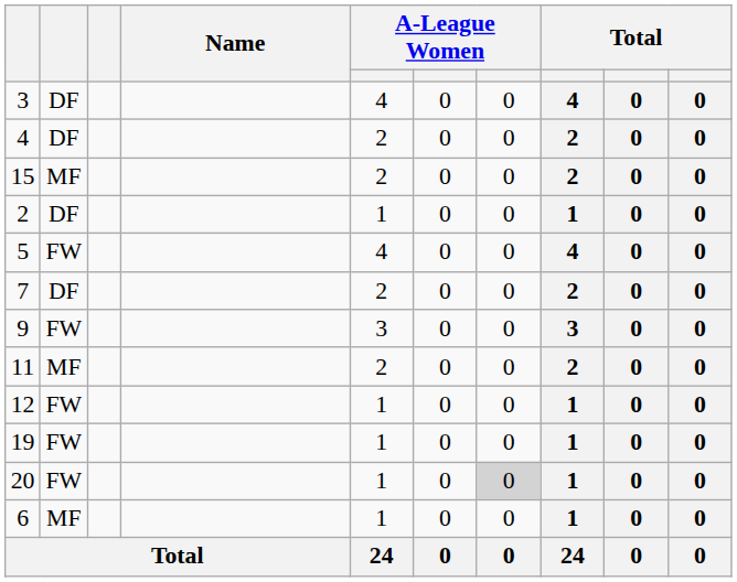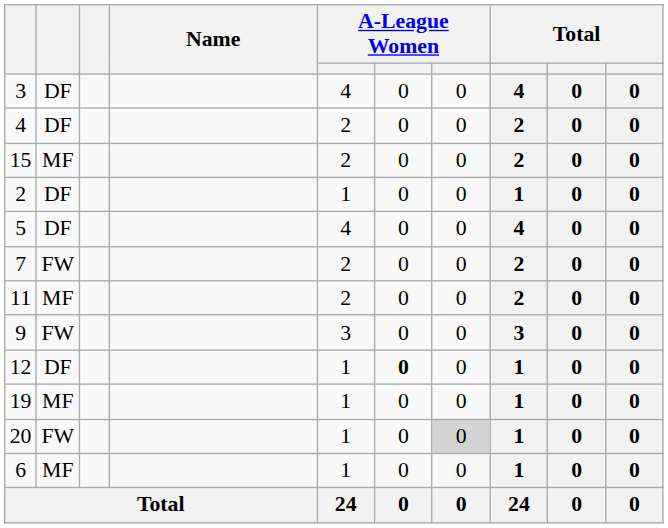 <table class="wikitable sortable" style="text-align:center;">
 <tr>
 <th rowspan="2" width="15"></th>
 <th rowspan="2" width="15"></th>
 <th rowspan="2" width="15"></th>
 <th rowspan="2" width="145">Name</th>
 <th colspan="3" width="120"><a href='#'>A-League Women</a></th>
 <th colspan="3" width="120">Total</th>
 </tr>
 <tr>
 <th style="width:30px"></th>
 <th style="width:30px"></th>
 <th style="width:30px"></th>
 <th style="width:30px"></th>
 <th style="width:30px"></th>
 <th style="width:30px"></th>
 </tr>
 <tr>
 <td>3</td>
 <td>DF</td>
 <td></td>
 <td align="left"><br></td>
 <td>4</td>
 <td>0</td>
 <td>0<br></td>
 <th>4</th>
 <th>0</th>
 <th>0</th>
 </tr>
 <tr>
 <td>4</td>
 <td>DF</td>
 <td></td>
 <td align="left"><br></td>
 <td>2</td>
 <td>0</td>
 <td>0<br></td>
 <th>2</th>
 <th>0</th>
 <th>0</th>
 </tr>
 <tr>
 <td>15</td>
 <td>MF</td>
 <td></td>
 <td align="left"><br></td>
 <td>2</td>
 <td>0</td>
 <td>0<br></td>
 <th>2</th>
 <th>0</th>
 <th>0</th>
 </tr>
 <tr>
 <td>2</td>
 <td>DF</td>
 <td></td>
 <td align="left"><br></td>
 <td>1</td>
 <td>0</td>
 <td>0<br></td>
 <th>1</th>
 <th>0</th>
 <th>0</th>
 </tr>
 <tr>
 <td>5</td>
-<td>FW</td>
+<td>DF</td>
 <td></td>
 <td align="left"><br></td>
 <td>4</td>
 <td>0</td>
 <td>0<br></td>
 <th>4</th>
 <th>0</th>
 <th>0</th>
 </tr>
 <tr>
 <td>7</td>
-<td>DF</td>
+<td>FW</td>
+<td></td>
+<td align="left"><br></td>
+<td>2</td>
+<td>0</td>
+<td>0<br></td>
+<th>2</th>
+<th>0</th>
+<th>0</th>
+</tr>
+<tr>
+<td>11</td>
+<td>MF</td>
 <td></td>
 <td align="left"><br></td>
 <td>2</td>
 <td>0</td>
 <td>0<br></td>
 <th>2</th>
 <th>0</th>
 <th>0</th>
 </tr>
 <tr>
 <td>9</td>
 <td>FW</td>
 <td></td>
 <td align="left"><br></td>
 <td>3</td>
 <td>0</td>
 <td>0<br></td>
 <th>3</th>
 <th>0</th>
 <th>0</th>
 </tr>
 <tr>
-<td>11</td>
-<td>MF</td>
-<td></td>
-<td align="left"><br></td>
-<td>2</td>
-<td>0</td>
-<td>0<br></td>
-<th>2</th>
-<th>0</th>
-<th>0</th>
-</tr>
-<tr>
 <td>12</td>
-<td>FW</td>
+<td>DF</td>
 <td></td>
 <td align="left"><br></td>
 <td>1</td>
-<td>0</td>
+<td><strong>0</strong></td>
 <td>0<br></td>
 <th>1</th>
 <th>0</th>
 <th>0</th>
 </tr>
 <tr>
 <td>19</td>
-<td>FW</td>
+<td>MF</td>
 <td></td>
 <td align="left"><br></td>
 <td>1</td>
 <td>0</td>
 <td>0<br></td>
 <th>1</th>
 <th>0</th>
 <th>0</th>
 </tr>
 <tr>
 <td>20</td>
 <td>FW</td>
 <td></td>
 <td align="left"><br></td>
 <td>1</td>
 <td>0</td>
 <td style="background: lightgrey;">0<br></td>
 <th>1</th>
 <th>0</th>
 <th>0</th>
 </tr>
 <tr>
 <td>6</td>
 <td>MF</td>
 <td></td>
 <td align="left"><br></td>
 <td>1</td>
 <td>0</td>
 <td>0<br></td>
 <th>1</th>
 <th>0</th>
 <th>0</th>
 </tr>
 <tr>
 <th colspan="4">Total<br></th>
 <th>24</th>
 <th>0</th>
 <th>0<br></th>
 <th>24</th>
 <th>0</th>
 <th>0</th>
 </tr>
 </table>
